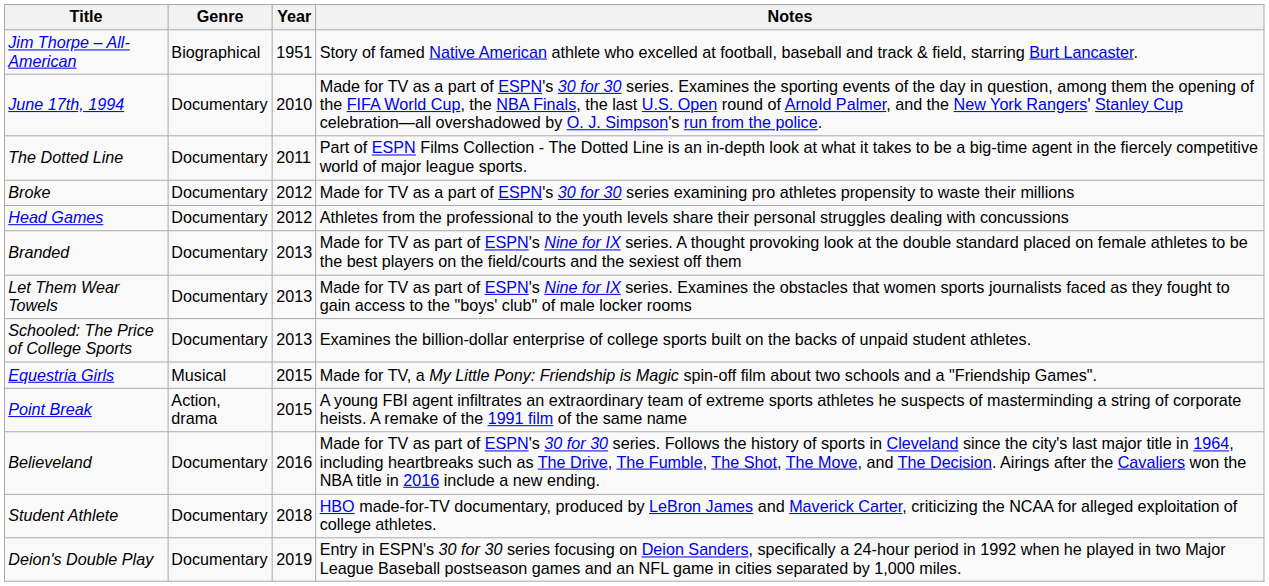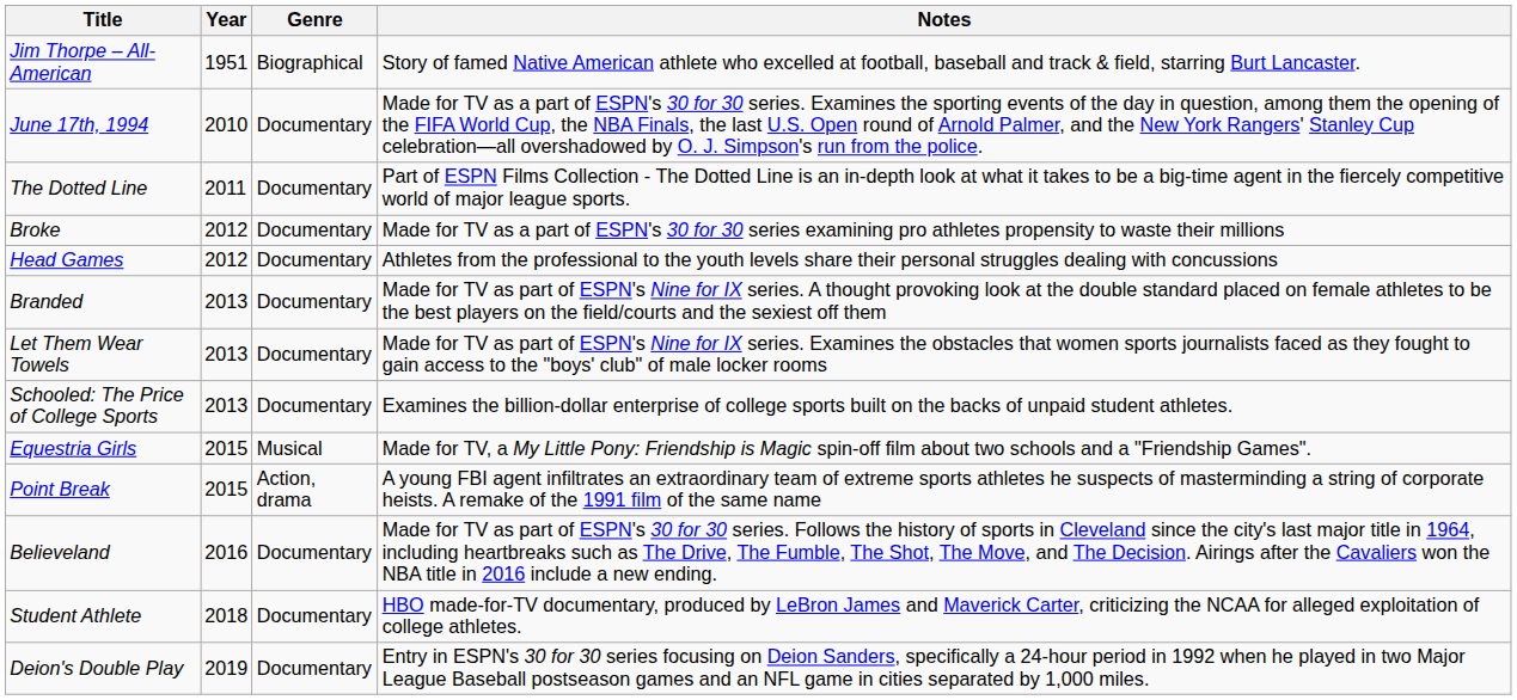 <table class="wikitable sortable">
 <tr>
 <th>Title</th>
+<th>Year</th>
 <th>Genre</th>
-<th>Year</th>
 <th>Notes</th>
 </tr>
 <tr>
 <td><em><a href='#'>Jim Thorpe – All-American</a></em></td>
+<td>1951</td>
 <td>Biographical</td>
-<td>1951</td>
 <td>Story of famed <a href='#'>Native American</a> athlete who excelled at football, baseball and track & field, starring <a href='#'>Burt Lancaster</a>.</td>
 </tr>
 <tr>
 <td><em><a href='#'>June 17th, 1994</a></em></td>
+<td>2010</td>
 <td>Documentary</td>
-<td>2010</td>
 <td>Made for TV as a part of <a href='#'>ESPN</a>'s <em><a href='#'>30 for 30</a></em> series. Examines the sporting events of the day in question, among them the opening of the <a href='#'>FIFA World Cup</a>, the <a href='#'>NBA Finals</a>, the last <a href='#'>U.S. Open</a> round of <a href='#'>Arnold Palmer</a>, and the <a href='#'>New York Rangers</a>' <a href='#'>Stanley Cup</a> celebration—all overshadowed by <a href='#'>O. J. Simpson</a>'s <a href='#'>run from the police</a>.</td>
 </tr>
 <tr>
 <td><em>The Dotted Line</em></td>
+<td>2011</td>
 <td>Documentary</td>
-<td>2011</td>
 <td>Part of <a href='#'>ESPN</a> Films Collection - The Dotted Line is an in-depth look at what it takes to be a big-time agent in the fiercely competitive world of major league sports.</td>
 </tr>
 <tr>
 <td><em>Broke</em></td>
+<td>2012</td>
 <td>Documentary</td>
-<td>2012</td>
 <td>Made for TV as a part of <a href='#'>ESPN</a>'s <em><a href='#'>30 for 30</a></em> series examining pro athletes propensity to waste their millions</td>
 </tr>
 <tr>
 <td><em><a href='#'>Head Games</a></em></td>
+<td>2012</td>
 <td>Documentary</td>
-<td>2012</td>
 <td>Athletes from the professional to the youth levels share their personal struggles dealing with concussions</td>
 </tr>
 <tr>
 <td><em>Branded</em></td>
+<td>2013</td>
 <td>Documentary</td>
-<td>2013</td>
 <td>Made for TV as part of <a href='#'>ESPN</a>'s <em><a href='#'>Nine for IX</a></em> series.  A thought provoking look at the double standard placed on female athletes to be the best players on the field/courts and the sexiest off them</td>
 </tr>
 <tr>
 <td><em>Let Them Wear Towels</em></td>
+<td>2013</td>
 <td>Documentary</td>
-<td>2013</td>
 <td>Made for TV as part of <a href='#'>ESPN</a>'s <em><a href='#'>Nine for IX</a></em> series.  Examines the obstacles that women sports journalists faced as they fought to gain access to the "boys' club" of male locker rooms</td>
 </tr>
 <tr>
 <td><em>Schooled: The Price of College Sports</em></td>
+<td>2013</td>
 <td>Documentary</td>
-<td>2013</td>
 <td>Examines the billion-dollar enterprise of college sports built on the backs of unpaid student athletes.</td>
 </tr>
 <tr>
 <td><em><a href='#'>Equestria Girls</a></em></td>
+<td>2015</td>
 <td>Musical</td>
-<td>2015</td>
 <td>Made for TV, a <em>My Little Pony: Friendship is Magic</em> spin-off film about two schools and a "Friendship Games".</td>
 </tr>
 <tr>
 <td><em><a href='#'>Point Break</a></em></td>
+<td>2015</td>
 <td>Action, drama</td>
-<td>2015</td>
 <td>A young FBI agent infiltrates an extraordinary team of extreme sports athletes he suspects of masterminding a string of corporate heists. A remake of the <a href='#'>1991 film</a> of the same name</td>
 </tr>
 <tr>
 <td><em>Believeland</em></td>
+<td>2016</td>
 <td>Documentary</td>
-<td>2016</td>
 <td>Made for TV as part of <a href='#'>ESPN</a>'s <em><a href='#'>30 for 30</a></em> series.  Follows the history of sports in <a href='#'>Cleveland</a> since the city's last major title in <a href='#'>1964</a>, including heartbreaks such as <a href='#'>The Drive</a>, <a href='#'>The Fumble</a>, <a href='#'>The Shot</a>, <a href='#'>The Move</a>, and <a href='#'>The Decision</a>. Airings after the <a href='#'>Cavaliers</a> won the NBA title in <a href='#'>2016</a> include a new ending.</td>
 </tr>
 <tr>
 <td><em>Student Athlete</em></td>
+<td>2018</td>
 <td>Documentary</td>
-<td>2018</td>
 <td><a href='#'>HBO</a> made-for-TV documentary, produced by <a href='#'>LeBron James</a> and <a href='#'>Maverick Carter</a>, criticizing the NCAA for alleged exploitation of college athletes.</td>
 </tr>
 <tr>
 <td><em>Deion's Double Play</em></td>
+<td>2019</td>
 <td>Documentary</td>
-<td>2019</td>
 <td>Entry in ESPN's <em>30 for 30</em> series focusing on <a href='#'>Deion Sanders</a>, specifically a 24-hour period in 1992 when he played in two Major League Baseball postseason games and an NFL game in cities separated by 1,000 miles.</td>
 </tr>
 </table>
